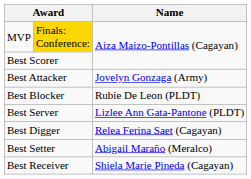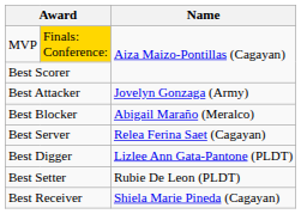 <table class="wikitable">
 <tr>
 <th colspan="2">Award </th>
 <th>Name</th>
 </tr>
 <tr>
 <td>MVP</td>
 <td style="background: gold;">Finals:<br>Conference:</td>
 <td rowspan="2"><a href='#'>Aiza Maizo-Pontillas</a> (Cagayan)</td>
 </tr>
 <tr>
 <td colspan="2">Best Scorer</td>
 </tr>
 <tr>
 <td colspan="2">Best Attacker</td>
 <td><a href='#'>Jovelyn Gonzaga</a> (Army)</td>
 </tr>
 <tr>
 <td colspan="2">Best Blocker</td>
-<td>Rubie De Leon (PLDT)</td>
+<td><a href='#'>Abigail Maraño</a> (Meralco)</td>
 </tr>
 <tr>
 <td colspan="2">Best Server</td>
+<td><a href='#'>Relea Ferina Saet</a> (Cagayan)</td>
+</tr>
+<tr>
+<td colspan="2">Best Digger</td>
 <td><a href='#'>Lizlee Ann Gata-Pantone</a> (PLDT)</td>
 </tr>
 <tr>
-<td colspan="2">Best Digger</td>
-<td><a href='#'>Relea Ferina Saet</a> (Cagayan)</td>
-</tr>
-<tr>
 <td colspan="2">Best Setter</td>
-<td><a href='#'>Abigail Maraño</a> (Meralco)</td>
+<td>Rubie De Leon (PLDT)</td>
 </tr>
 <tr>
 <td colspan="2">Best Receiver</td>
 <td><a href='#'>Shiela Marie Pineda</a> (Cagayan)</td>
 </tr>
 </table>
